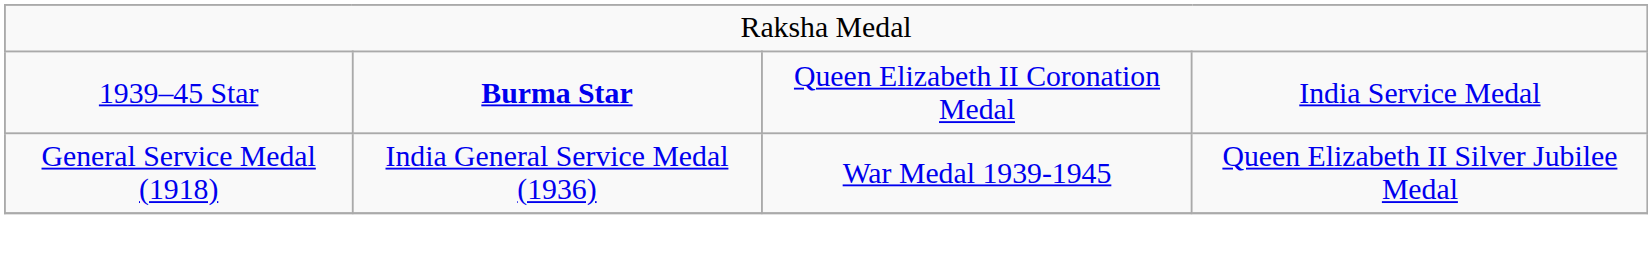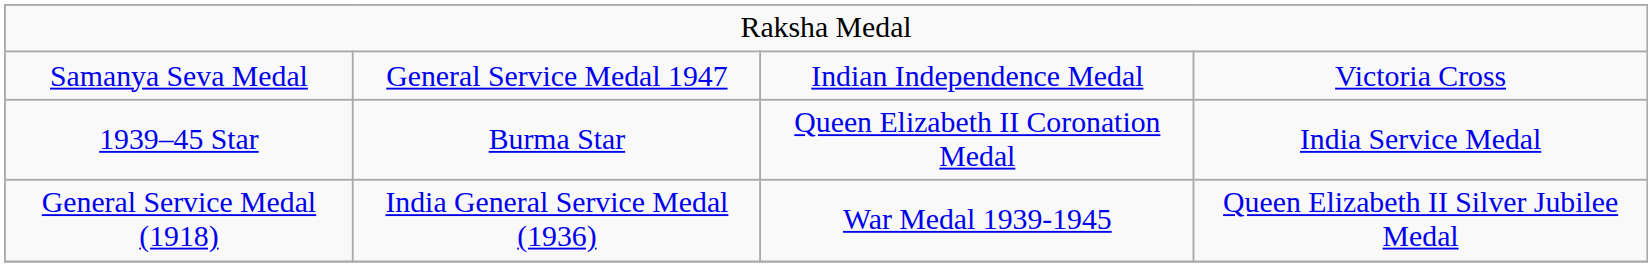 <table class="wikitable" style="margin:1em auto; text-align:center;">
 <tr>
 <td colspan="4">Raksha Medal</td>
 </tr>
 <tr>
+<td><a href='#'>Samanya Seva Medal</a></td>
+<td><a href='#'>General Service Medal 1947</a></td>
+<td><a href='#'>Indian Independence Medal</a></td>
+<td><a href='#'>Victoria Cross</a></td>
+</tr>
+<tr>
 <td><a href='#'>1939–45 Star</a></td>
-<td><strong><a href='#'>Burma Star</a></strong></td>
+<td><a href='#'>Burma Star</a></td>
 <td><a href='#'>Queen Elizabeth II Coronation Medal</a></td>
 <td><a href='#'>India Service Medal</a></td>
 </tr>
 <tr>
 <td><a href='#'>General Service Medal (1918)</a></td>
 <td><a href='#'>India General Service Medal (1936)</a></td>
 <td><a href='#'>War Medal 1939-1945</a></td>
 <td><a href='#'>Queen Elizabeth II Silver Jubilee Medal</a></td>
 </tr>
 <tr>
 </tr>
 </table>
